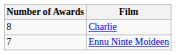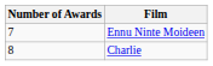 <table class="wikitable sortable">
 <tr>
 <th style=;>Number of Awards</th>
 <th style=;>Film</th>
 </tr>
 <tr>
+<td>7</td>
+<td><a href='#'>Ennu Ninte Moideen</a></td>
+</tr>
+<tr>
 <td>8</td>
 <td><a href='#'>Charlie</a></td>
 </tr>
-<tr>
-<td>7</td>
-<td><a href='#'>Ennu Ninte Moideen</a></td>
-</tr>
 </table>
